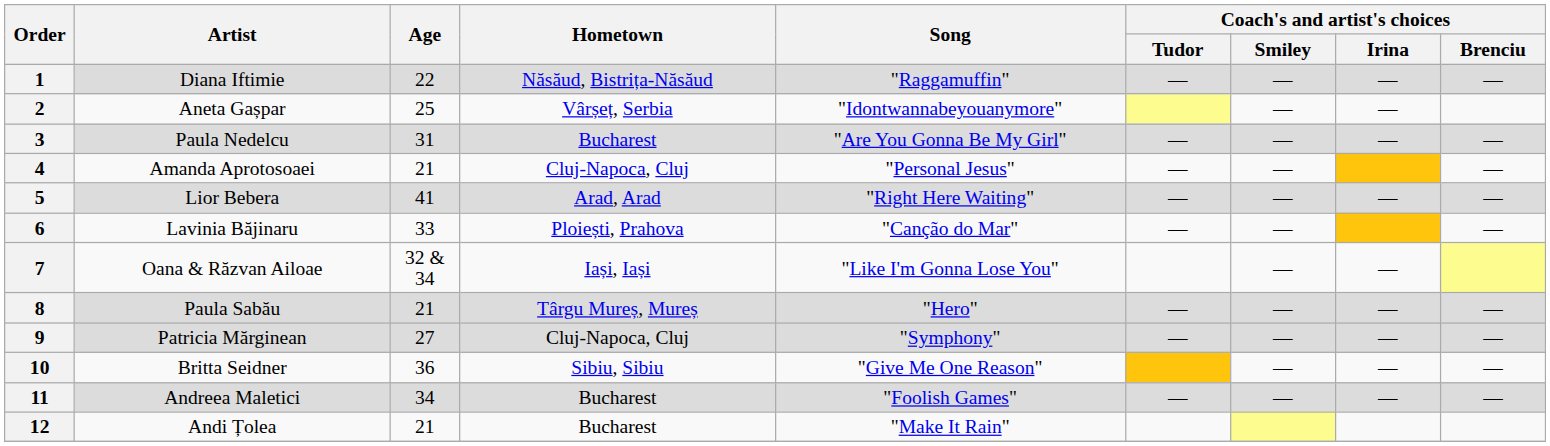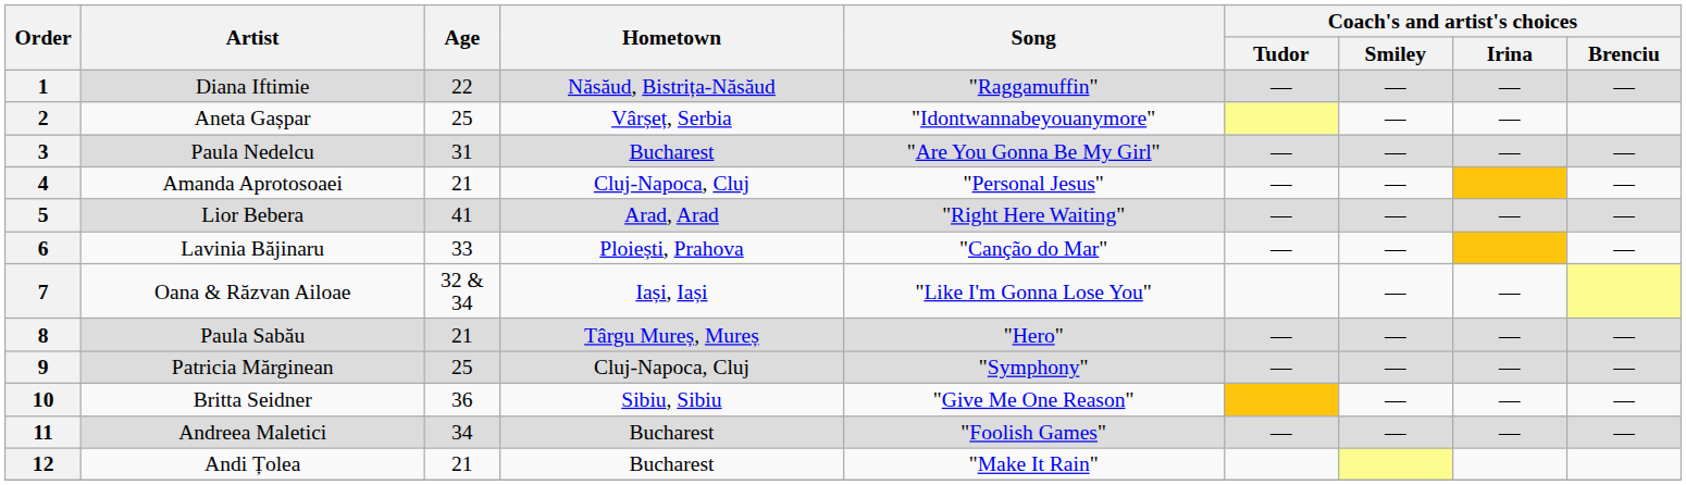 <table class="wikitable" style="text-align:center; line-height:17px; width:100%;">
 <tr>
 <th scope="col" rowspan="2" style="width:04%;">Order</th>
 <th scope="col" rowspan="2" style="width:18%;">Artist</th>
 <th scope="col" rowspan="2" style="width:04%;">Age</th>
 <th scope="col" rowspan="2" style="width:18%;">Hometown</th>
 <th scope="col" rowspan="2" style="width:20%;">Song</th>
 <th scope="col" colspan="4" style="width:24%;">Coach's and artist's choices</th>
 </tr>
 <tr>
 <th style="width:06%;">Tudor</th>
 <th style="width:06%;">Smiley</th>
 <th style="width:06%;">Irina</th>
 <th style="width:06%;">Brenciu</th>
 </tr>
 <tr style="background:#DCDCDC;">
 <th>1</th>
 <td>Diana Iftimie</td>
 <td>22</td>
 <td><a href='#'>Năsăud</a>, <a href='#'>Bistrița-Năsăud</a></td>
 <td>"<a href='#'>Raggamuffin</a>"</td>
 <td>—</td>
 <td>—</td>
 <td>—</td>
 <td>—</td>
 </tr>
 <tr>
 <th>2</th>
 <td>Aneta Gașpar</td>
 <td>25</td>
 <td><a href='#'>Vârșeț</a>, <a href='#'>Serbia</a></td>
 <td>"<a href='#'>Idontwannabeyouanymore</a>"</td>
 <td style="background:#FDFC8F;"></td>
 <td>—</td>
 <td>—</td>
 <td></td>
 </tr>
 <tr style="background:#DCDCDC;">
 <th>3</th>
 <td>Paula Nedelcu</td>
 <td>31</td>
 <td><a href='#'>Bucharest</a></td>
 <td>"<a href='#'>Are You Gonna Be My Girl</a>"</td>
 <td>—</td>
 <td>—</td>
 <td>—</td>
 <td>—</td>
 </tr>
 <tr>
 <th>4</th>
 <td>Amanda Aprotosoaei</td>
 <td>21</td>
 <td><a href='#'>Cluj-Napoca</a>, <a href='#'>Cluj</a></td>
 <td>"<a href='#'>Personal Jesus</a>"</td>
 <td>—</td>
 <td>—</td>
 <td style="background:#FFC40C;"></td>
 <td>—</td>
 </tr>
 <tr style="background:#DCDCDC;">
 <th>5</th>
 <td>Lior Bebera</td>
 <td>41</td>
 <td><a href='#'>Arad</a>, <a href='#'>Arad</a></td>
 <td>"<a href='#'>Right Here Waiting</a>"</td>
 <td>—</td>
 <td>—</td>
 <td>—</td>
 <td>—</td>
 </tr>
 <tr>
 <th>6</th>
 <td>Lavinia Băjinaru</td>
 <td>33</td>
 <td><a href='#'>Ploiești</a>, <a href='#'>Prahova</a></td>
 <td>"<a href='#'>Canção do Mar</a>"</td>
 <td>—</td>
 <td>—</td>
 <td style="background:#FFC40C;"></td>
 <td>—</td>
 </tr>
 <tr>
 <th>7</th>
 <td>Oana & Răzvan Ailoae</td>
 <td>32 & 34</td>
 <td><a href='#'>Iași</a>, <a href='#'>Iași</a></td>
 <td>"<a href='#'>Like I'm Gonna Lose You</a>"</td>
 <td></td>
 <td>—</td>
 <td>—</td>
 <td style="background:#FDFC8F;"></td>
 </tr>
 <tr style="background:#DCDCDC;">
 <th>8</th>
 <td>Paula Sabău</td>
 <td>21</td>
 <td><a href='#'>Târgu Mureș</a>, <a href='#'>Mureș</a></td>
 <td>"<a href='#'>Hero</a>"</td>
 <td>—</td>
 <td>—</td>
 <td>—</td>
 <td>—</td>
 </tr>
 <tr style="background:#DCDCDC;">
 <th>9</th>
 <td>Patricia Mărginean</td>
-<td>27</td>
+<td>25</td>
 <td>Cluj-Napoca, Cluj</td>
 <td>"<a href='#'>Symphony</a>"</td>
 <td>—</td>
 <td>—</td>
 <td>—</td>
 <td>—</td>
 </tr>
 <tr>
 <th>10</th>
 <td>Britta Seidner</td>
 <td>36</td>
 <td><a href='#'>Sibiu</a>, <a href='#'>Sibiu</a></td>
 <td>"<a href='#'>Give Me One Reason</a>"</td>
 <td style="background:#FFC40C;"></td>
 <td>—</td>
 <td>—</td>
 <td>—</td>
 </tr>
 <tr style="background:#DCDCDC;">
 <th>11</th>
 <td>Andreea Maletici</td>
 <td>34</td>
 <td>Bucharest</td>
 <td>"<a href='#'>Foolish Games</a>"</td>
 <td>—</td>
 <td>—</td>
 <td>—</td>
 <td>—</td>
 </tr>
 <tr>
 <th>12</th>
 <td>Andi Țolea</td>
 <td>21</td>
 <td>Bucharest</td>
 <td>"<a href='#'>Make It Rain</a>"</td>
 <td></td>
 <td style="background:#FDFC8F;"></td>
 <td></td>
 <td></td>
 </tr>
 <tr>
 </tr>
 </table>
